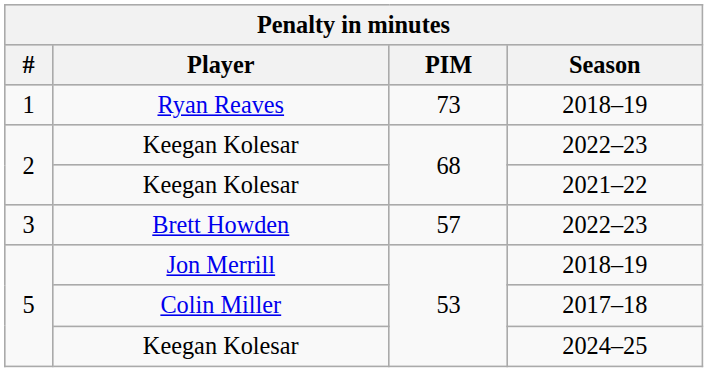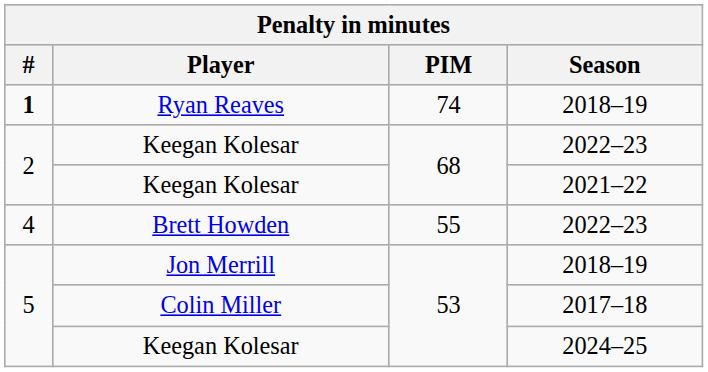 <table class="wikitable" style="text-align: center; font-size: 95%" width="70%">
 <tr>
 <th colspan="4">Penalty in minutes</th>
 </tr>
 <tr>
 <th>#</th>
 <th>Player</th>
 <th>PIM</th>
 <th>Season</th>
 </tr>
 <tr>
-<td>1</td>
+<td><strong>1</strong></td>
 <td><a href='#'>Ryan Reaves</a></td>
-<td>73</td>
+<td>74</td>
 <td>2018–19</td>
 </tr>
 <tr>
 <td rowspan="2">2</td>
 <td>Keegan Kolesar</td>
 <td rowspan="2">68</td>
 <td>2022–23</td>
 </tr>
 <tr>
 <td>Keegan Kolesar</td>
 <td>2021–22</td>
 </tr>
 <tr>
-<td>3</td>
+<td>4</td>
 <td><a href='#'>Brett Howden</a></td>
-<td>57</td>
+<td>55</td>
 <td>2022–23</td>
 </tr>
 <tr>
 <td rowspan="3">5</td>
 <td><a href='#'>Jon Merrill</a></td>
 <td rowspan="3">53</td>
 <td>2018–19</td>
 </tr>
 <tr>
 <td><a href='#'>Colin Miller</a></td>
 <td>2017–18</td>
 </tr>
 <tr>
 <td>Keegan Kolesar</td>
 <td>2024–25</td>
 </tr>
 </table>
